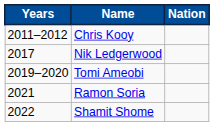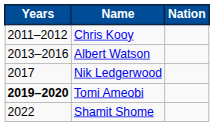 <table class="wikitable">
 <tr>
 <th style="background:#004c97; color:#FFFFFF; border:2px solid #0d2340;" scope="col">Years</th>
 <th style="background:#004c97; color:#FFFFFF; border:2px solid #0d2340;" scope="col">Name</th>
 <th style="background:#004c97; color:#FFFFFF; border:2px solid #0d2340;" scope="col">Nation</th>
 </tr>
 <tr>
 <td>2011–2012</td>
 <td><a href='#'>Chris Kooy</a></td>
 <td></td>
 </tr>
 <tr>
+<td>2013–2016</td>
+<td><a href='#'>Albert Watson</a></td>
+<td></td>
+</tr>
+<tr>
 <td>2017</td>
 <td><a href='#'>Nik Ledgerwood</a></td>
 <td></td>
 </tr>
 <tr>
-<td>2019–2020</td>
+<td><strong>2019–2020</strong></td>
 <td><a href='#'>Tomi Ameobi</a></td>
-<td></td>
-</tr>
-<tr>
-<td>2021</td>
-<td><a href='#'>Ramon Soria</a></td>
 <td></td>
 </tr>
 <tr>
 <td>2022</td>
 <td><a href='#'>Shamit Shome</a></td>
 <td></td>
 </tr>
 </table>
